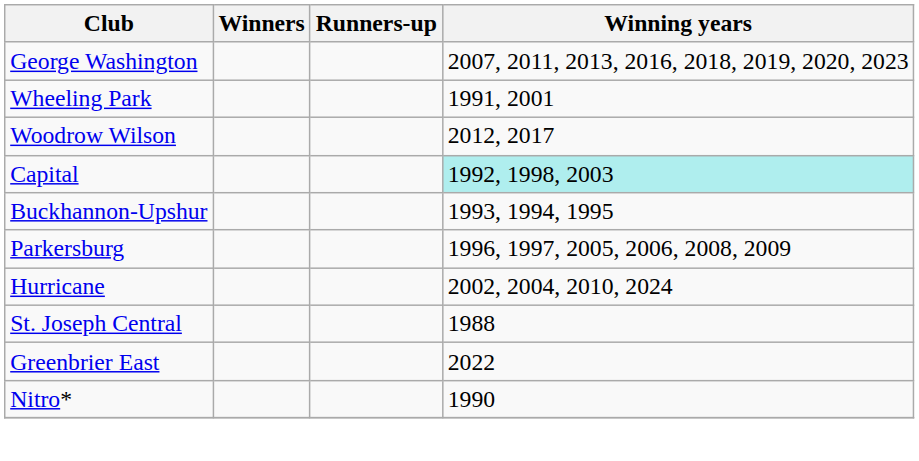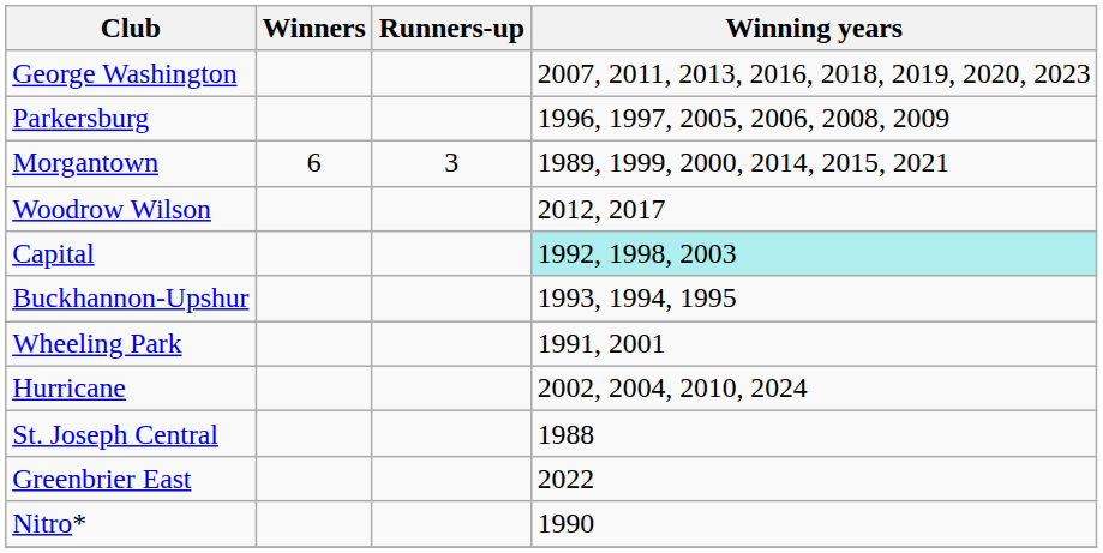 <table class="wikitable">
 <tr>
 <th>Club</th>
 <th>Winners</th>
 <th>Runners-up</th>
 <th>Winning years</th>
 </tr>
 <tr>
 <td><a href='#'>George Washington</a></td>
 <td></td>
 <td></td>
 <td>2007, 2011, 2013, 2016, 2018, 2019, 2020, 2023</td>
 </tr>
 <tr>
-<td><a href='#'>Wheeling Park</a></td>
+<td><a href='#'>Parkersburg</a></td>
 <td></td>
 <td></td>
-<td>1991, 2001</td>
+<td>1996, 1997, 2005, 2006, 2008, 2009</td>
+</tr>
+<tr>
+<td><a href='#'>Morgantown</a></td>
+<td align=center>6</td>
+<td align=center>3</td>
+<td>1989, 1999, 2000, 2014, 2015, 2021</td>
 </tr>
 <tr>
 <td><a href='#'>Woodrow Wilson</a></td>
 <td></td>
 <td></td>
 <td>2012, 2017</td>
 </tr>
 <tr>
 <td><a href='#'>Capital</a></td>
 <td></td>
 <td></td>
 <td style="background: paleturquoise;">1992, 1998, 2003</td>
 </tr>
 <tr>
 <td><a href='#'>Buckhannon-Upshur</a></td>
 <td></td>
 <td></td>
 <td>1993, 1994, 1995</td>
 </tr>
 <tr>
-<td><a href='#'>Parkersburg</a></td>
+<td><a href='#'>Wheeling Park</a></td>
 <td></td>
 <td></td>
-<td>1996, 1997, 2005, 2006, 2008, 2009</td>
+<td>1991, 2001</td>
 </tr>
 <tr>
 <td><a href='#'>Hurricane</a></td>
 <td></td>
 <td></td>
 <td>2002, 2004, 2010, 2024</td>
 </tr>
 <tr>
 <td><a href='#'>St. Joseph Central</a></td>
 <td></td>
 <td></td>
 <td>1988</td>
 </tr>
 <tr>
 <td><a href='#'>Greenbrier East</a></td>
 <td></td>
 <td></td>
 <td>2022</td>
 </tr>
 <tr>
 <td><a href='#'>Nitro</a>*</td>
 <td></td>
 <td></td>
 <td>1990</td>
 </tr>
 <tr>
 </tr>
 </table>
